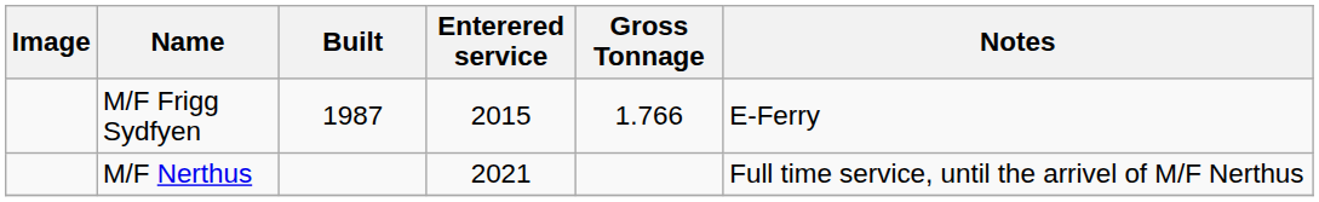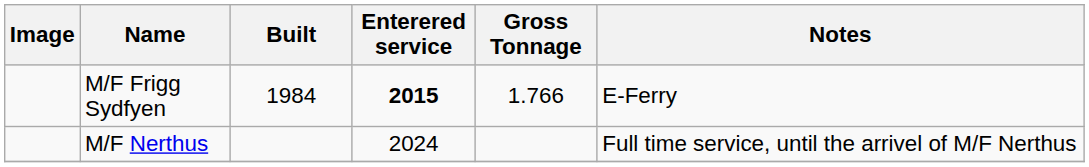 <table class="wikitable sortable" border="1">
 <tr>
 <th class="unsortable">Image</th>
 <th scope="col" width="100pt">Name</th>
 <th scope="col" width="80pt">Built</th>
 <th scope="col" width="80pt">Enterered service</th>
 <th scope="col" width="80pt">Gross Tonnage</th>
 <th scope="col" width="340pt" class="unsortable">Notes</th>
 </tr>
 <tr>
 <td></td>
 <td>M/F Frigg Sydfyen</td>
-<td align="Center">1987</td>
-<td align="Center">2015</td>
+<td align="Center">1984</td>
+<td align="Center"><strong>2015</strong></td>
 <td align="Center">1.766</td>
 <td>E-Ferry</td>
 </tr>
 <tr>
 <td></td>
 <td>M/F <a href='#'>Nerthus</a></td>
 <td align="Center"></td>
-<td align="Center">2021</td>
+<td align="Center">2024</td>
 <td align="Center"></td>
 <td>Full time service, until the arrivel of M/F Nerthus</td>
 </tr>
 <tr>
 </tr>
 </table>
